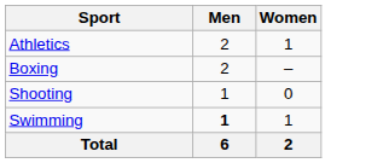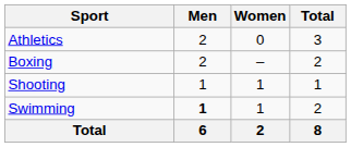 <table class="wikitable sortable" style="text-align:center;">
 <tr>
 <th width=180>Sport</th>
 <th width=55>Men</th>
 <th width=55>Women</th>
+<th width=55>Total</th>
 </tr>
 <tr>
 <td align=left><a href='#'>Athletics</a></td>
 <td>2</td>
-<td>1</td>
+<td>0</td>
+<td>3</td>
 </tr>
 <tr>
 <td align=left><a href='#'>Boxing</a></td>
 <td>2</td>
 <td>–</td>
+<td>2</td>
 </tr>
 <tr>
 <td align=left><a href='#'>Shooting</a></td>
 <td>1</td>
-<td>0</td>
+<td>1</td>
+<td>1</td>
 </tr>
 <tr>
 <td align=left><a href='#'>Swimming</a></td>
 <td><strong>1</strong></td>
 <td>1</td>
+<td>2</td>
 </tr>
 <tr>
 <th>Total</th>
 <th>6</th>
 <th>2</th>
+<th>8</th>
 </tr>
 </table>
